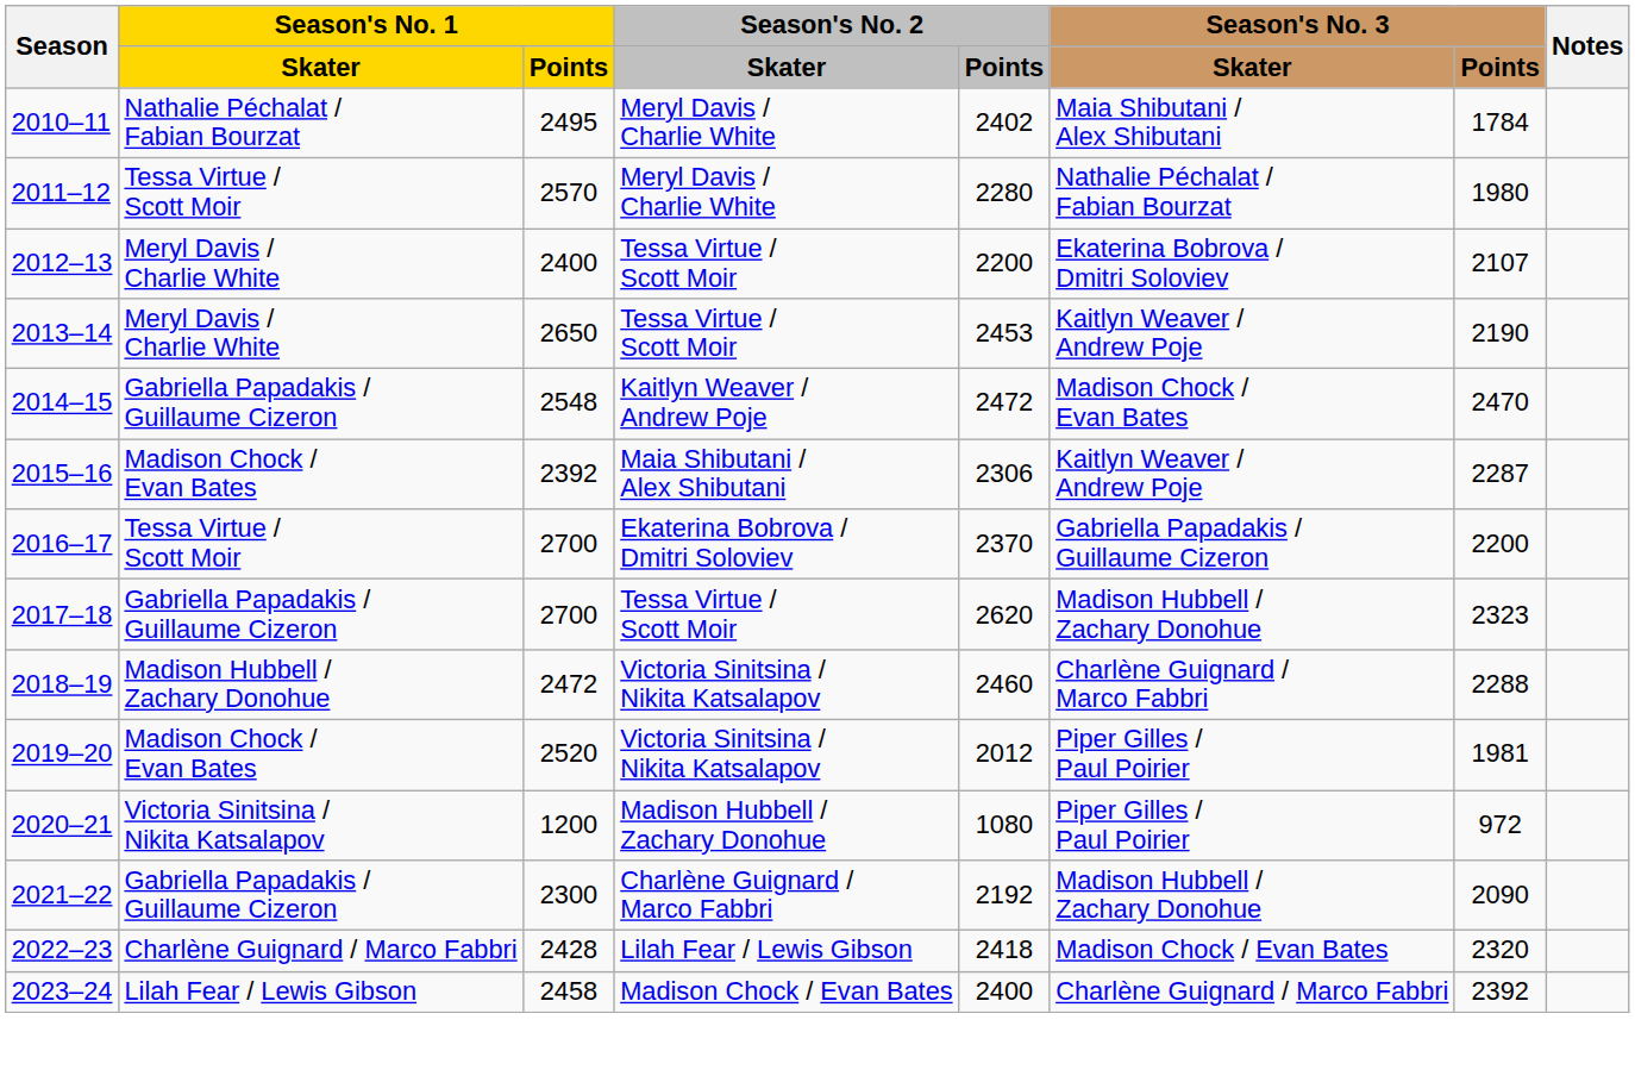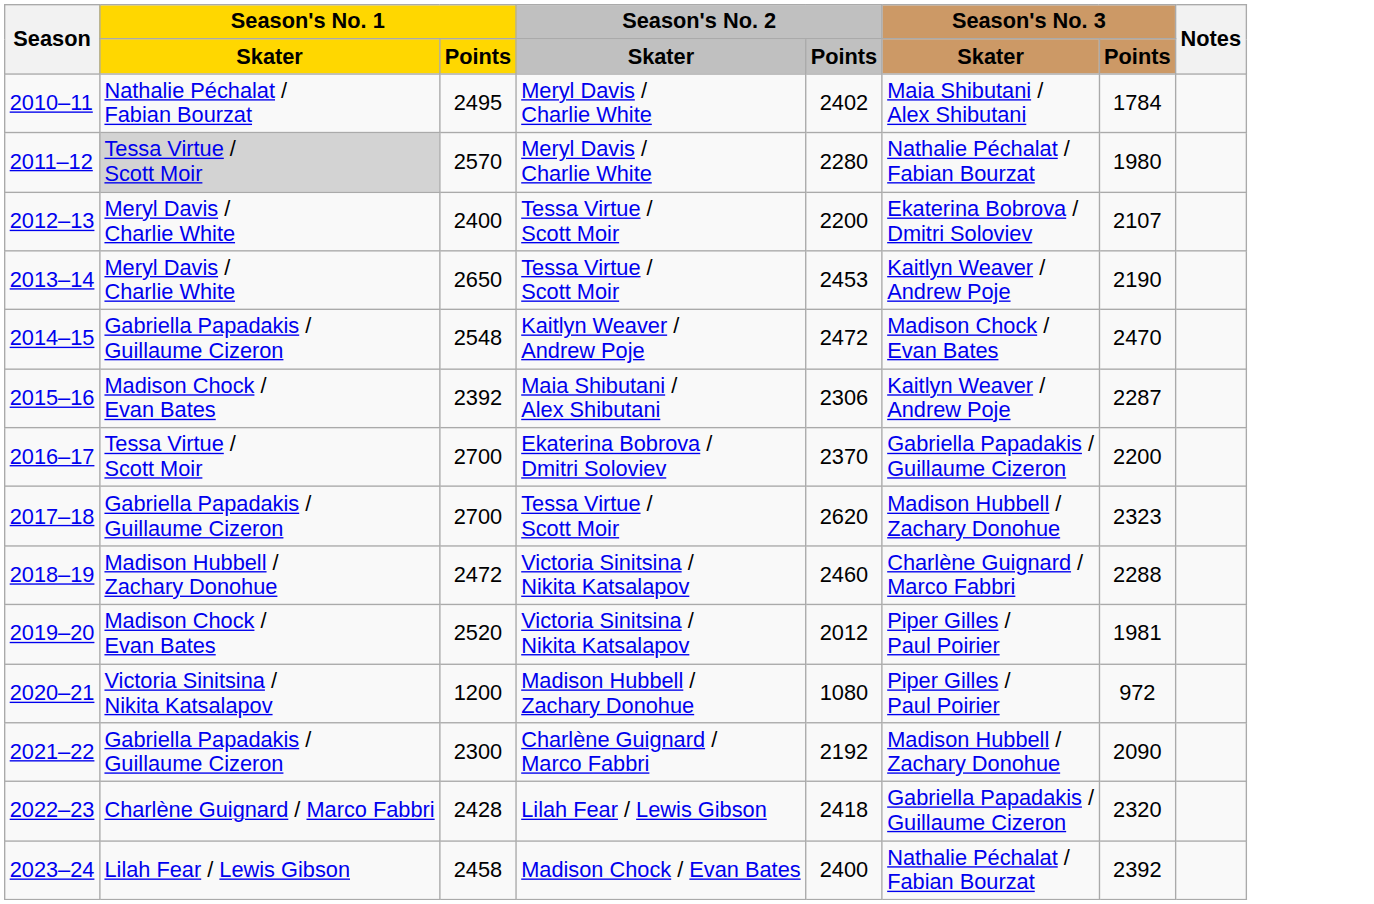 <table class="wikitable sortable">
 <tr>
 <th rowspan="2">Season</th>
 <th colspan="2" style="background-color: gold;">Season's No. 1</th>
 <th colspan="2" style="background-color: silver;">Season's No. 2</th>
 <th colspan="2" style="background-color: #cc9966;">Season's No. 3</th>
 <th rowspan="2">Notes</th>
 </tr>
 <tr>
 <th style="background-color: gold;">Skater</th>
 <th style="background-color: gold;">Points</th>
 <th style="background-color: silver;">Skater</th>
 <th style="background-color: silver;">Points</th>
 <th style="background-color: #cc9966;">Skater</th>
 <th style="background-color: #cc9966;">Points</th>
 </tr>
 <tr>
 <td><a href='#'>2010–11</a></td>
 <td> <a href='#'>Nathalie Péchalat</a> /<br> <a href='#'>Fabian Bourzat</a></td>
 <td style="text-align: center;">2495</td>
 <td> <a href='#'>Meryl Davis</a> /<br> <a href='#'>Charlie White</a></td>
 <td style="text-align: center;">2402</td>
 <td> <a href='#'>Maia Shibutani</a> /<br> <a href='#'>Alex Shibutani</a></td>
 <td style="text-align: center;">1784</td>
 <td></td>
 </tr>
 <tr>
 <td><a href='#'>2011–12</a></td>
-<td> <a href='#'>Tessa Virtue</a> /<br> <a href='#'>Scott Moir</a></td>
+<td style="background: lightgrey;"> <a href='#'>Tessa Virtue</a> /<br> <a href='#'>Scott Moir</a></td>
 <td style="text-align: center;">2570</td>
 <td> <a href='#'>Meryl Davis</a> /<br> <a href='#'>Charlie White</a></td>
 <td style="text-align: center;">2280</td>
 <td> <a href='#'>Nathalie Péchalat</a> /<br> <a href='#'>Fabian Bourzat</a></td>
 <td style="text-align: center;">1980</td>
 <td></td>
 </tr>
 <tr>
 <td><a href='#'>2012–13</a></td>
 <td> <a href='#'>Meryl Davis</a> /<br> <a href='#'>Charlie White</a></td>
 <td style="text-align: center;">2400</td>
 <td> <a href='#'>Tessa Virtue</a> /<br> <a href='#'>Scott Moir</a></td>
 <td style="text-align: center;">2200</td>
 <td> <a href='#'>Ekaterina Bobrova</a> /<br> <a href='#'>Dmitri Soloviev</a></td>
 <td style="text-align: center;">2107</td>
 <td></td>
 </tr>
 <tr>
 <td><a href='#'>2013–14</a></td>
 <td> <a href='#'>Meryl Davis</a> /<br> <a href='#'>Charlie White</a></td>
 <td style="text-align: center;">2650</td>
 <td> <a href='#'>Tessa Virtue</a> /<br> <a href='#'>Scott Moir</a></td>
 <td style="text-align: center;">2453</td>
 <td> <a href='#'>Kaitlyn Weaver</a> /<br> <a href='#'>Andrew Poje</a></td>
 <td style="text-align: center;">2190</td>
 <td></td>
 </tr>
 <tr>
 <td><a href='#'>2014–15</a></td>
 <td> <a href='#'>Gabriella Papadakis</a> /<br> <a href='#'>Guillaume Cizeron</a></td>
 <td style="text-align: center;">2548</td>
 <td> <a href='#'>Kaitlyn Weaver</a> /<br> <a href='#'>Andrew Poje</a></td>
 <td style="text-align: center;">2472</td>
 <td> <a href='#'>Madison Chock</a> /<br> <a href='#'>Evan Bates</a></td>
 <td style="text-align: center;">2470</td>
 <td></td>
 </tr>
 <tr>
 <td><a href='#'>2015–16</a></td>
 <td> <a href='#'>Madison Chock</a> /<br> <a href='#'>Evan Bates</a></td>
 <td style="text-align: center;">2392</td>
 <td> <a href='#'>Maia Shibutani</a> /<br> <a href='#'>Alex Shibutani</a></td>
 <td style="text-align: center;">2306</td>
 <td> <a href='#'>Kaitlyn Weaver</a> /<br> <a href='#'>Andrew Poje</a></td>
 <td style="text-align: center;">2287</td>
 <td></td>
 </tr>
 <tr>
 <td><a href='#'>2016–17</a></td>
 <td> <a href='#'>Tessa Virtue</a> /<br> <a href='#'>Scott Moir</a></td>
 <td style="text-align: center;">2700</td>
 <td> <a href='#'>Ekaterina Bobrova</a> /<br> <a href='#'>Dmitri Soloviev</a></td>
 <td style="text-align: center;">2370</td>
 <td> <a href='#'>Gabriella Papadakis</a> /<br> <a href='#'>Guillaume Cizeron</a></td>
 <td style="text-align: center;">2200</td>
 <td></td>
 </tr>
 <tr>
 <td><a href='#'>2017–18</a></td>
 <td> <a href='#'>Gabriella Papadakis</a> /<br> <a href='#'>Guillaume Cizeron</a></td>
 <td style="text-align: center;">2700</td>
 <td> <a href='#'>Tessa Virtue</a> /<br> <a href='#'>Scott Moir</a></td>
 <td style="text-align: center;">2620</td>
 <td> <a href='#'>Madison Hubbell</a> /<br> <a href='#'>Zachary Donohue</a></td>
 <td style="text-align: center;">2323</td>
 <td></td>
 </tr>
 <tr>
 <td><a href='#'>2018–19</a></td>
 <td> <a href='#'>Madison Hubbell</a> /<br> <a href='#'>Zachary Donohue</a></td>
 <td style="text-align: center;">2472</td>
 <td> <a href='#'>Victoria Sinitsina</a> /<br> <a href='#'>Nikita Katsalapov</a></td>
 <td style="text-align: center;">2460</td>
 <td> <a href='#'>Charlène Guignard</a> /<br> <a href='#'>Marco Fabbri</a></td>
 <td style="text-align: center;">2288</td>
 <td></td>
 </tr>
 <tr>
 <td><a href='#'>2019–20</a></td>
 <td> <a href='#'>Madison Chock</a> /<br> <a href='#'>Evan Bates</a></td>
 <td style="text-align: center;">2520</td>
 <td> <a href='#'>Victoria Sinitsina</a> /<br> <a href='#'>Nikita Katsalapov</a></td>
 <td style="text-align: center;">2012</td>
 <td> <a href='#'>Piper Gilles</a> /<br> <a href='#'>Paul Poirier</a></td>
 <td style="text-align: center;">1981</td>
 <td></td>
 </tr>
 <tr>
 <td><a href='#'>2020–21</a></td>
 <td> <a href='#'>Victoria Sinitsina</a> /<br> <a href='#'>Nikita Katsalapov</a></td>
 <td style="text-align: center;">1200</td>
 <td> <a href='#'>Madison Hubbell</a> /<br> <a href='#'>Zachary Donohue</a></td>
 <td style="text-align: center;">1080</td>
 <td> <a href='#'>Piper Gilles</a> /<br> <a href='#'>Paul Poirier</a></td>
 <td style="text-align: center;">972</td>
 <td></td>
 </tr>
 <tr>
 <td><a href='#'>2021–22</a></td>
 <td> <a href='#'>Gabriella Papadakis</a> /<br> <a href='#'>Guillaume Cizeron</a></td>
 <td style="text-align: center;">2300</td>
 <td> <a href='#'>Charlène Guignard</a> /<br> <a href='#'>Marco Fabbri</a></td>
 <td style="text-align: center;">2192</td>
 <td> <a href='#'>Madison Hubbell</a> /<br> <a href='#'>Zachary Donohue</a></td>
 <td style="text-align: center;">2090</td>
 <td></td>
 </tr>
 <tr>
 <td><a href='#'>2022–23</a></td>
 <td> <a href='#'>Charlène Guignard</a> / <a href='#'>Marco Fabbri</a></td>
 <td style="text-align: center;">2428</td>
 <td> <a href='#'>Lilah Fear</a> / <a href='#'>Lewis Gibson</a></td>
 <td style="text-align: center;">2418</td>
-<td> <a href='#'>Madison Chock</a> / <a href='#'>Evan Bates</a></td>
+<td> <a href='#'>Gabriella Papadakis</a> /<br> <a href='#'>Guillaume Cizeron</a></td>
 <td style="text-align: center;">2320</td>
 <td></td>
 </tr>
 <tr>
 <td><a href='#'>2023–24</a></td>
 <td> <a href='#'>Lilah Fear</a> / <a href='#'>Lewis Gibson</a></td>
 <td style="text-align: center;">2458</td>
 <td> <a href='#'>Madison Chock</a> / <a href='#'>Evan Bates</a></td>
 <td style="text-align: center;">2400</td>
-<td> <a href='#'>Charlène Guignard</a> / <a href='#'>Marco Fabbri</a></td>
+<td> <a href='#'>Nathalie Péchalat</a> /<br> <a href='#'>Fabian Bourzat</a></td>
 <td style="text-align: center;">2392</td>
 <td></td>
 </tr>
 </table>
